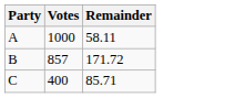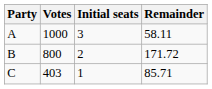 <table class="wikitable">
 <tr>
 <th>Party</th>
 <th>Votes</th>
+<th>Initial seats</th>
 <th>Remainder</th>
 </tr>
 <tr>
 <td>A</td>
 <td>1000</td>
+<td>3</td>
 <td>58.11</td>
 </tr>
 <tr>
 <td>B</td>
-<td>857</td>
+<td>800</td>
+<td>2</td>
 <td>171.72</td>
 </tr>
 <tr>
 <td>C</td>
-<td>400</td>
+<td>403</td>
+<td>1</td>
 <td>85.71</td>
 </tr>
 </table>
